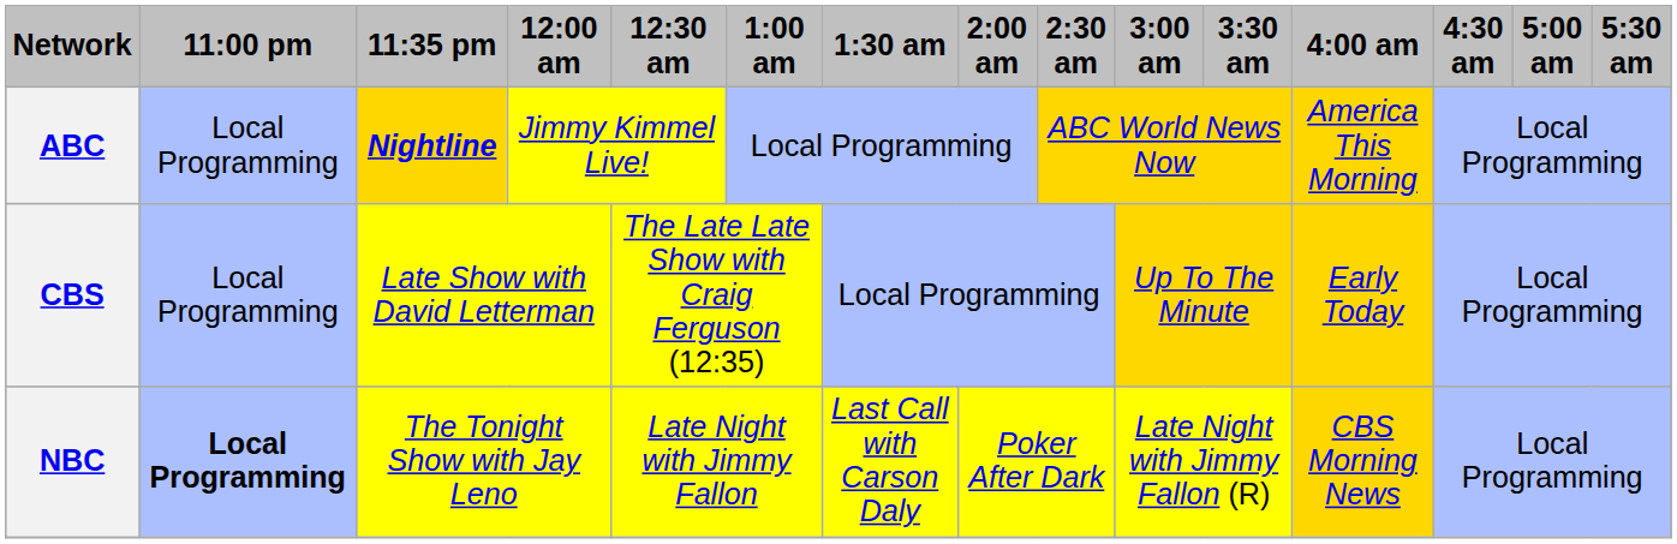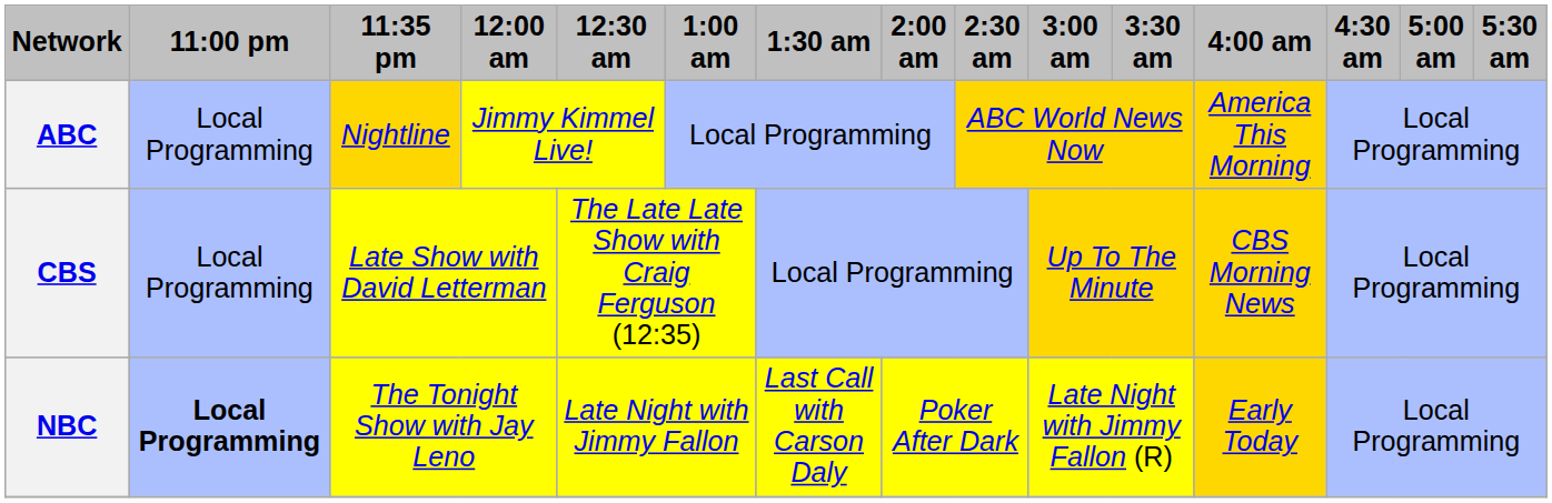 <table class="wikitable" style="width:100%;margin-right:0;text-align:center">
 <tr>
 <th colspan="1" style="background-color:#C0C0C0;text-align:center">Network</th>
 <th style="background-color:#C0C0C0;text-align:center">11:00 pm</th>
 <th style="background-color:#C0C0C0;text-align:center">11:35 pm</th>
 <th style="background-color:#C0C0C0;text-align:center">12:00 am</th>
 <th style="background-color:#C0C0C0;text-align:center">12:30 am</th>
 <th style="background-color:#C0C0C0;text-align:center">1:00 am</th>
 <th style="background-color:#C0C0C0;text-align:center">1:30 am</th>
 <th style="background-color:#C0C0C0;text-align:center">2:00 am</th>
 <th style="background-color:#C0C0C0;text-align:center">2:30 am</th>
 <th style="background-color:#C0C0C0;text-align:center">3:00 am</th>
 <th style="background-color:#C0C0C0;text-align:center">3:30 am</th>
 <th style="background-color:#C0C0C0;text-align:center">4:00 am</th>
 <th style="background-color:#C0C0C0;text-align:center">4:30 am</th>
 <th style="background-color:#C0C0C0;text-align:center">5:00 am</th>
 <th style="background-color:#C0C0C0;text-align:center">5:30 am</th>
 </tr>
 <tr>
 <th colspan="1"><a href='#'>ABC</a></th>
 <td colspan="1" style="background:#abbfff">Local Programming</td>
-<td colspan="1" style="background:gold"><strong><em><a href='#'>Nightline</a></em></strong></td>
+<td colspan="1" style="background:gold"><em><a href='#'>Nightline</a></em></td>
 <td colspan="2" style="background:yellow"><em><a href='#'>Jimmy Kimmel Live!</a></em></td>
 <td colspan="3" style="background:#abbfff">Local Programming</td>
 <td colspan="3" style="background:gold"><em><a href='#'>ABC World News Now</a></em></td>
 <td colspan="1" style="background:gold"><em><a href='#'>America This Morning</a></em></td>
 <td colspan="3" style="background:#abbfff">Local Programming</td>
 </tr>
 <tr>
 <th colspan="1"><a href='#'>CBS</a></th>
 <td colspan="1" style="background:#abbfff">Local Programming</td>
 <td colspan="2" style="background:yellow"><em><a href='#'>Late Show with David Letterman</a></em></td>
 <td colspan="2" style="background:yellow"><em><a href='#'>The Late Late Show with Craig Ferguson</a></em> (12:35)</td>
 <td colspan="3" style="background:#abbfff">Local Programming</td>
 <td colspan="2" style="background:gold"><em><a href='#'>Up To The Minute</a></em></td>
-<td colspan="1" style="background:gold"><em><a href='#'>Early Today</a></em></td>
+<td colspan="1" style="background:gold"><em><a href='#'>CBS Morning News</a></em></td>
 <td colspan="3" style="background:#abbfff">Local Programming</td>
 </tr>
 <tr>
 <th colspan="1"><a href='#'>NBC</a></th>
 <td colspan="1" style="background:#abbfff"><strong>Local Programming</strong></td>
 <td colspan="2" style="background:yellow"><em><a href='#'>The Tonight Show with Jay Leno</a></em></td>
 <td colspan="2" style="background:yellow"><em><a href='#'>Late Night with Jimmy Fallon</a></em></td>
 <td colspan="1" style="background:yellow"><em><a href='#'>Last Call with Carson Daly</a></em></td>
 <td colspan="2" style="background:yellow"><em><a href='#'>Poker After Dark</a></em></td>
 <td colspan="2" style="background:yellow"><em><a href='#'>Late Night with Jimmy Fallon</a></em> (R)</td>
-<td colspan="1" style="background:gold"><em><a href='#'>CBS Morning News</a></em></td>
+<td colspan="1" style="background:gold"><em><a href='#'>Early Today</a></em></td>
 <td colspan="3" style="background:#abbfff">Local Programming</td>
 </tr>
 <tr>
 </tr>
 </table>
